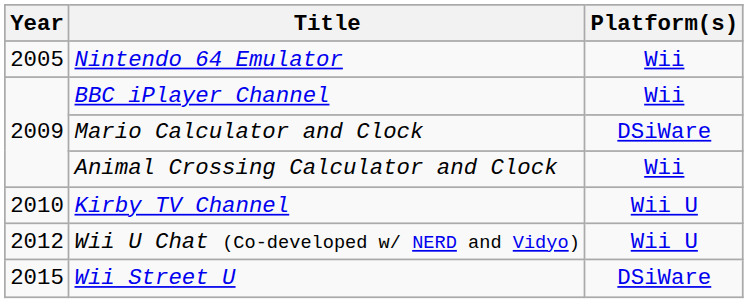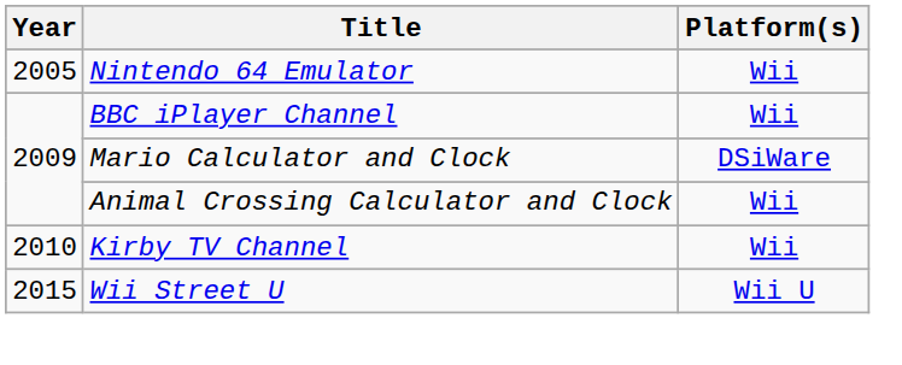 <table class="wikitable" width="auto">
 <tr>
 <th>Year</th>
 <th>Title</th>
 <th>Platform(s)</th>
 </tr>
 <tr>
 <td style="text-align:center;">2005</td>
 <td style="text-align:left;"><em><a href='#'>Nintendo 64 Emulator</a></em></td>
 <td style="text-align:center;"><a href='#'>Wii</a></td>
 </tr>
 <tr>
 <td rowspan="3" style="text-align:center;">2009</td>
 <td style="text-align:left;"><em><a href='#'>BBC iPlayer Channel</a></em></td>
 <td style="text-align:center;"><a href='#'>Wii</a></td>
 </tr>
 <tr>
 <td style="text-align:left;"><em>Mario Calculator and Clock</em></td>
 <td style="text-align:center;"><a href='#'>DSiWare</a></td>
 </tr>
 <tr>
 <td style="text-align:left;"><em>Animal Crossing Calculator and Clock</em></td>
 <td style="text-align:center;"><a href='#'>Wii</a></td>
 </tr>
 <tr>
 <td style="text-align:center;">2010</td>
 <td style="text-align:left;"><em><a href='#'>Kirby TV Channel</a></em></td>
-<td style="text-align:center;"><a href='#'>Wii U</a></td>
-</tr>
-<tr>
-<td style="text-align:center;">2012</td>
-<td style="text-align:left;"><em>Wii U Chat</em> <small>(Co-developed w/ <a href='#'>NERD</a> and <a href='#'>Vidyo</a>)</small></td>
-<td style="text-align:center;"><a href='#'>Wii U</a></td>
+<td style="text-align:center;"><a href='#'>Wii</a></td>
 </tr>
 <tr>
 <td style="text-align:center;">2015</td>
 <td style="text-align:left;"><em><a href='#'>Wii Street U</a></em></td>
-<td style="text-align:center;"><a href='#'>DSiWare</a></td>
+<td style="text-align:center;"><a href='#'>Wii U</a></td>
 </tr>
 </table>
